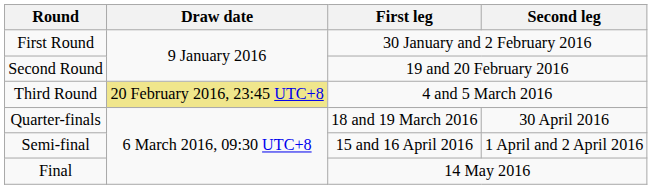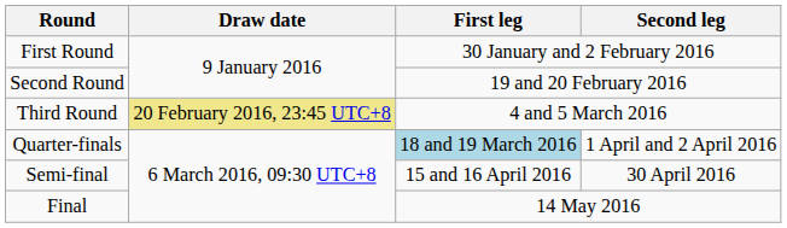 <table class="wikitable" style="text-align:center">
 <tr>
 <th>Round</th>
 <th>Draw date</th>
 <th>First leg</th>
 <th>Second leg</th>
 </tr>
 <tr>
 <td>First Round</td>
 <td rowspan="2">9 January 2016</td>
 <td colspan=2>30 January and 2 February 2016</td>
 </tr>
 <tr>
 <td>Second Round</td>
 <td colspan=2>19 and 20 February 2016</td>
 </tr>
 <tr>
 <td>Third Round</td>
 <td style="background: khaki;">20 February 2016, 23:45 <a href='#'>UTC+8</a></td>
 <td colspan=2>4 and 5 March 2016</td>
 </tr>
 <tr>
 <td>Quarter-finals</td>
 <td rowspan="3">6 March 2016, 09:30 <a href='#'>UTC+8</a></td>
-<td>18 and 19 March 2016</td>
-<td>30 April 2016</td>
+<td style="background: lightblue;">18 and 19 March 2016</td>
+<td>1 April and 2 April 2016</td>
 </tr>
 <tr>
 <td>Semi-final</td>
 <td>15 and 16 April 2016</td>
-<td>1 April and 2 April 2016</td>
+<td>30 April 2016</td>
 </tr>
 <tr>
 <td>Final</td>
 <td colspan=2>14 May 2016</td>
 </tr>
 </table>
